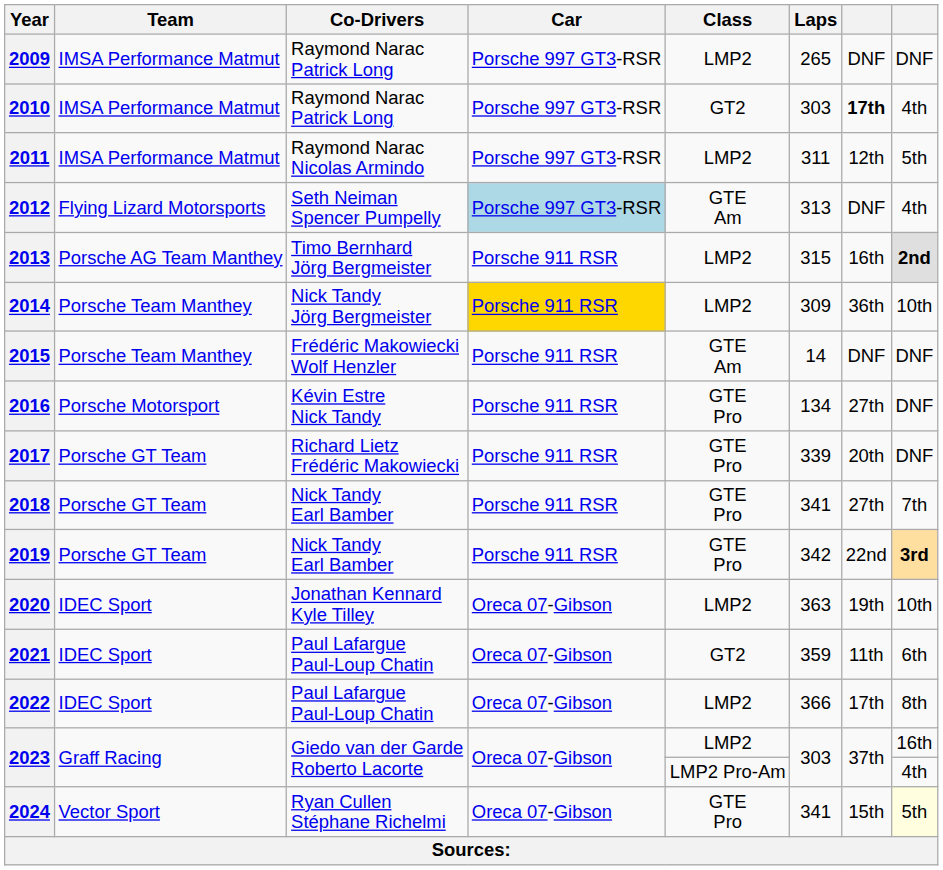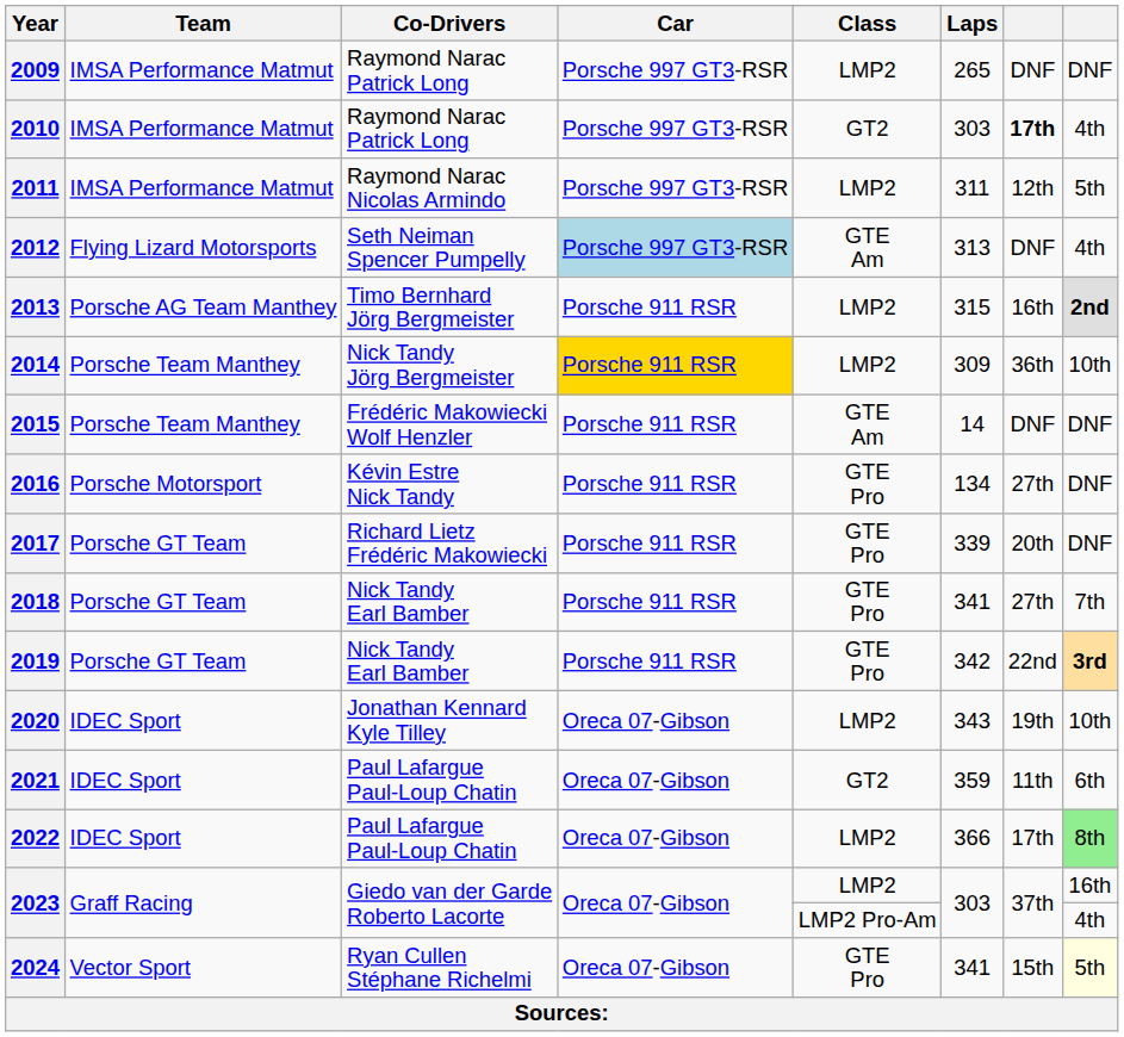 <table class="wikitable" style="text-align:center; font-size:90%">
 <tr>
 <th>Year</th>
 <th>Team</th>
 <th>Co-Drivers</th>
 <th>Car</th>
 <th>Class</th>
 <th>Laps</th>
 <th></th>
 <th></th>
 </tr>
 <tr>
 <th><a href='#'>2009</a></th>
 <td align="left" nowrap> <a href='#'>IMSA Performance Matmut</a></td>
 <td align="left" nowrap> Raymond Narac<br> <a href='#'>Patrick Long</a></td>
 <td align="left" nowrap><a href='#'>Porsche 997 GT3</a>-RSR</td>
 <td>LMP2</td>
 <td>265</td>
 <td>DNF</td>
 <td>DNF</td>
 </tr>
 <tr>
 <th><a href='#'>2010</a></th>
 <td align="left"> <a href='#'>IMSA Performance Matmut</a></td>
 <td align="left"> Raymond Narac<br> <a href='#'>Patrick Long</a></td>
 <td align="left"><a href='#'>Porsche 997 GT3</a>-RSR</td>
 <td>GT2</td>
 <td>303</td>
 <td><strong>17th</strong></td>
 <td>4th</td>
 </tr>
 <tr>
 <th><a href='#'>2011</a></th>
 <td align="left"> <a href='#'>IMSA Performance Matmut</a></td>
 <td align="left"> Raymond Narac<br> <a href='#'>Nicolas Armindo</a></td>
 <td align="left"><a href='#'>Porsche 997 GT3</a>-RSR</td>
 <td>LMP2</td>
 <td>311</td>
 <td>12th</td>
 <td>5th</td>
 </tr>
 <tr>
 <th><a href='#'>2012</a></th>
 <td align="left"> <a href='#'>Flying Lizard Motorsports</a></td>
 <td align="left"> <a href='#'>Seth Neiman</a><br> <a href='#'>Spencer Pumpelly</a></td>
 <td align="left" style="background: lightblue;"><a href='#'>Porsche 997 GT3</a>-RSR</td>
 <td>GTE<br>Am</td>
 <td>313</td>
 <td>DNF</td>
 <td>4th</td>
 </tr>
 <tr>
 <th><a href='#'>2013</a></th>
 <td align="left"> <a href='#'>Porsche AG Team Manthey</a></td>
 <td align="left"> <a href='#'>Timo Bernhard</a><br> <a href='#'>Jörg Bergmeister</a></td>
 <td align="left"><a href='#'>Porsche 911 RSR</a></td>
 <td>LMP2</td>
 <td>315</td>
 <td>16th</td>
 <td style="background:#DFDFDF;"><strong>2nd</strong></td>
 </tr>
 <tr>
 <th><a href='#'>2014</a></th>
 <td align="left"> <a href='#'>Porsche Team Manthey</a></td>
 <td align="left"> <a href='#'>Nick Tandy</a><br> <a href='#'>Jörg Bergmeister</a></td>
 <td align="left" style="background: gold;"><a href='#'>Porsche 911 RSR</a></td>
 <td>LMP2</td>
 <td>309</td>
 <td>36th</td>
 <td>10th</td>
 </tr>
 <tr>
 <th><a href='#'>2015</a></th>
 <td align="left"> <a href='#'>Porsche Team Manthey</a></td>
 <td align="left"> <a href='#'>Frédéric Makowiecki</a><br> <a href='#'>Wolf Henzler</a></td>
 <td align="left"><a href='#'>Porsche 911 RSR</a></td>
 <td>GTE<br>Am</td>
 <td>14</td>
 <td>DNF</td>
 <td>DNF</td>
 </tr>
 <tr>
 <th><a href='#'>2016</a></th>
 <td align="left"> <a href='#'>Porsche Motorsport</a></td>
 <td align="left"> <a href='#'>Kévin Estre</a><br> <a href='#'>Nick Tandy</a></td>
 <td align="left"><a href='#'>Porsche 911 RSR</a></td>
 <td>GTE<br>Pro</td>
 <td>134</td>
 <td>27th</td>
 <td>DNF</td>
 </tr>
 <tr>
 <th><a href='#'>2017</a></th>
 <td align="left"> <a href='#'>Porsche GT Team</a></td>
 <td align="left" nowrap> <a href='#'>Richard Lietz</a><br> <a href='#'>Frédéric Makowiecki</a></td>
 <td align="left"><a href='#'>Porsche 911 RSR</a></td>
 <td>GTE<br>Pro</td>
 <td>339</td>
 <td>20th</td>
 <td>DNF</td>
 </tr>
 <tr>
 <th><a href='#'>2018</a></th>
 <td align="left"> <a href='#'>Porsche GT Team</a></td>
 <td align="left"> <a href='#'>Nick Tandy</a><br> <a href='#'>Earl Bamber</a></td>
 <td align="left"><a href='#'>Porsche 911 RSR</a></td>
 <td>GTE<br>Pro</td>
 <td>341</td>
 <td>27th</td>
 <td>7th</td>
 </tr>
 <tr>
 <th><a href='#'>2019</a></th>
 <td align="left"> <a href='#'>Porsche GT Team</a></td>
 <td align="left"> <a href='#'>Nick Tandy</a><br> <a href='#'>Earl Bamber</a></td>
 <td align="left"><a href='#'>Porsche 911 RSR</a></td>
 <td>GTE<br>Pro</td>
 <td>342</td>
 <td>22nd</td>
 <td style="background:#FFDF9F;"><strong>3rd</strong></td>
 </tr>
 <tr>
 <th><a href='#'>2020</a></th>
 <td align="left"> <a href='#'>IDEC Sport</a></td>
 <td align="left"> <a href='#'>Jonathan Kennard</a><br> <a href='#'>Kyle Tilley</a></td>
 <td align="left"><a href='#'>Oreca 07</a>-<a href='#'>Gibson</a></td>
 <td>LMP2</td>
-<td>363</td>
+<td>343</td>
 <td>19th</td>
 <td>10th</td>
 </tr>
 <tr>
 <th><a href='#'>2021</a></th>
 <td align="left"> <a href='#'>IDEC Sport</a></td>
 <td align="left"> <a href='#'>Paul Lafargue</a><br> <a href='#'>Paul-Loup Chatin</a></td>
 <td align="left"><a href='#'>Oreca 07</a>-<a href='#'>Gibson</a></td>
 <td>GT2</td>
 <td>359</td>
 <td>11th</td>
 <td>6th</td>
 </tr>
 <tr>
 <th><a href='#'>2022</a></th>
 <td align="left"> <a href='#'>IDEC Sport</a></td>
 <td align="left"> <a href='#'>Paul Lafargue</a><br> <a href='#'>Paul-Loup Chatin</a></td>
 <td align="left"><a href='#'>Oreca 07</a>-<a href='#'>Gibson</a></td>
 <td>LMP2</td>
 <td>366</td>
 <td>17th</td>
-<td>8th</td>
+<td style="background: lightgreen;">8th</td>
 </tr>
 <tr>
 <th rowspan="2"><a href='#'>2023</a></th>
 <td rowspan="2" align="left"> <a href='#'>Graff Racing</a></td>
 <td rowspan="2" align="left"> <a href='#'>Giedo van der Garde</a><br> <a href='#'>Roberto Lacorte</a></td>
 <td rowspan=2 align="left"><a href='#'>Oreca 07</a>-<a href='#'>Gibson</a></td>
 <td>LMP2</td>
 <td rowspan="2">303</td>
 <td rowspan="2">37th</td>
 <td>16th</td>
 </tr>
 <tr>
 <td>LMP2 Pro-Am</td>
 <td>4th</td>
 </tr>
 <tr>
 <th><a href='#'>2024</a></th>
 <td align="left"> <a href='#'>Vector Sport</a></td>
 <td align="left"> <a href='#'>Ryan Cullen</a><br> <a href='#'>Stéphane Richelmi</a></td>
 <td align="left"><a href='#'>Oreca 07</a>-<a href='#'>Gibson</a></td>
 <td>GTE<br>Pro</td>
 <td>341</td>
 <td>15th</td>
 <td style="background: lightyellow;">5th</td>
 </tr>
 <tr>
 <th colspan="8">Sources:</th>
 </tr>
 </table>
